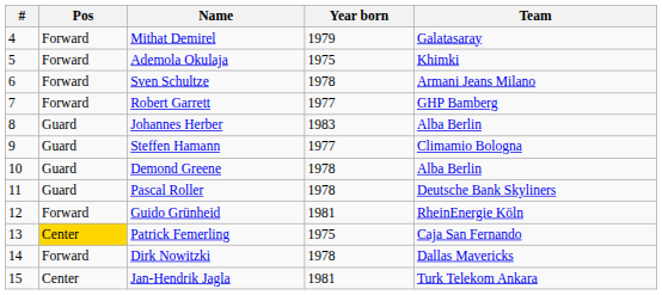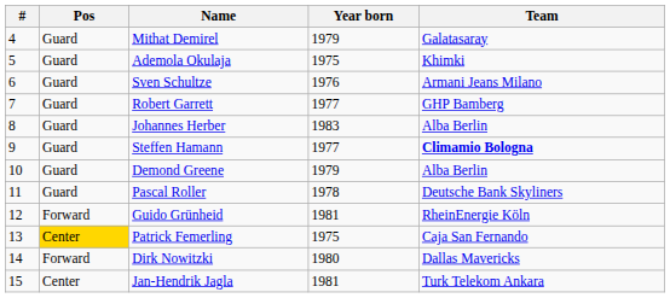 <table class="wikitable" width=60%>
 <tr>
 <th>#</th>
 <th>Pos</th>
 <th>Name</th>
 <th>Year born</th>
 <th>Team</th>
 </tr>
 <tr>
 <td>4</td>
-<td>Forward</td>
+<td>Guard</td>
 <td><a href='#'>Mithat Demirel</a></td>
 <td>1979</td>
 <td> <a href='#'>Galatasaray</a></td>
 </tr>
 <tr>
 <td>5</td>
-<td>Forward</td>
+<td>Guard</td>
 <td><a href='#'>Ademola Okulaja</a></td>
 <td>1975</td>
 <td> <a href='#'>Khimki</a></td>
 </tr>
 <tr>
 <td>6</td>
-<td>Forward</td>
+<td>Guard</td>
 <td><a href='#'>Sven Schultze</a></td>
-<td>1978</td>
+<td>1976</td>
 <td> <a href='#'>Armani Jeans Milano</a></td>
 </tr>
 <tr>
 <td>7</td>
-<td>Forward</td>
+<td>Guard</td>
 <td><a href='#'>Robert Garrett</a></td>
 <td>1977</td>
 <td> <a href='#'>GHP Bamberg</a></td>
 </tr>
 <tr>
 <td>8</td>
 <td>Guard</td>
 <td><a href='#'>Johannes Herber</a></td>
 <td>1983</td>
 <td> <a href='#'>Alba Berlin</a></td>
 </tr>
 <tr>
 <td>9</td>
 <td>Guard</td>
 <td><a href='#'>Steffen Hamann</a></td>
 <td>1977</td>
-<td> <a href='#'>Climamio Bologna</a></td>
+<td><strong> <a href='#'>Climamio Bologna</a></strong></td>
 </tr>
 <tr>
 <td>10</td>
 <td>Guard</td>
 <td><a href='#'>Demond Greene</a></td>
-<td>1978</td>
+<td>1979</td>
 <td> <a href='#'>Alba Berlin</a></td>
 </tr>
 <tr>
 <td>11</td>
 <td>Guard</td>
 <td><a href='#'>Pascal Roller</a></td>
 <td>1978</td>
 <td> <a href='#'>Deutsche Bank Skyliners</a></td>
 </tr>
 <tr>
 <td>12</td>
 <td>Forward</td>
 <td><a href='#'>Guido Grünheid</a></td>
 <td>1981</td>
 <td> <a href='#'>RheinEnergie Köln</a></td>
 </tr>
 <tr>
 <td>13</td>
 <td style="background: gold;">Center</td>
 <td><a href='#'>Patrick Femerling</a></td>
 <td>1975</td>
 <td> <a href='#'>Caja San Fernando</a></td>
 </tr>
 <tr>
 <td>14</td>
 <td>Forward</td>
 <td><a href='#'>Dirk Nowitzki</a></td>
-<td>1978</td>
+<td>1980</td>
 <td> <a href='#'>Dallas Mavericks</a></td>
 </tr>
 <tr>
 <td>15</td>
 <td>Center</td>
 <td><a href='#'>Jan-Hendrik Jagla</a></td>
 <td>1981</td>
 <td> <a href='#'>Turk Telekom Ankara</a></td>
 </tr>
 </table>
